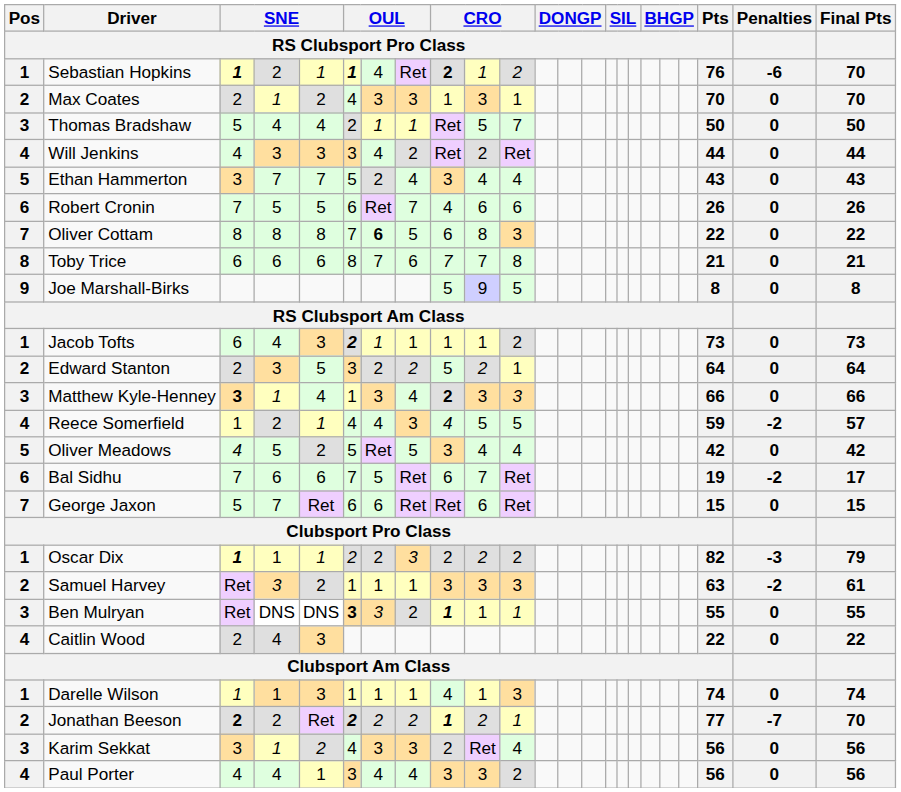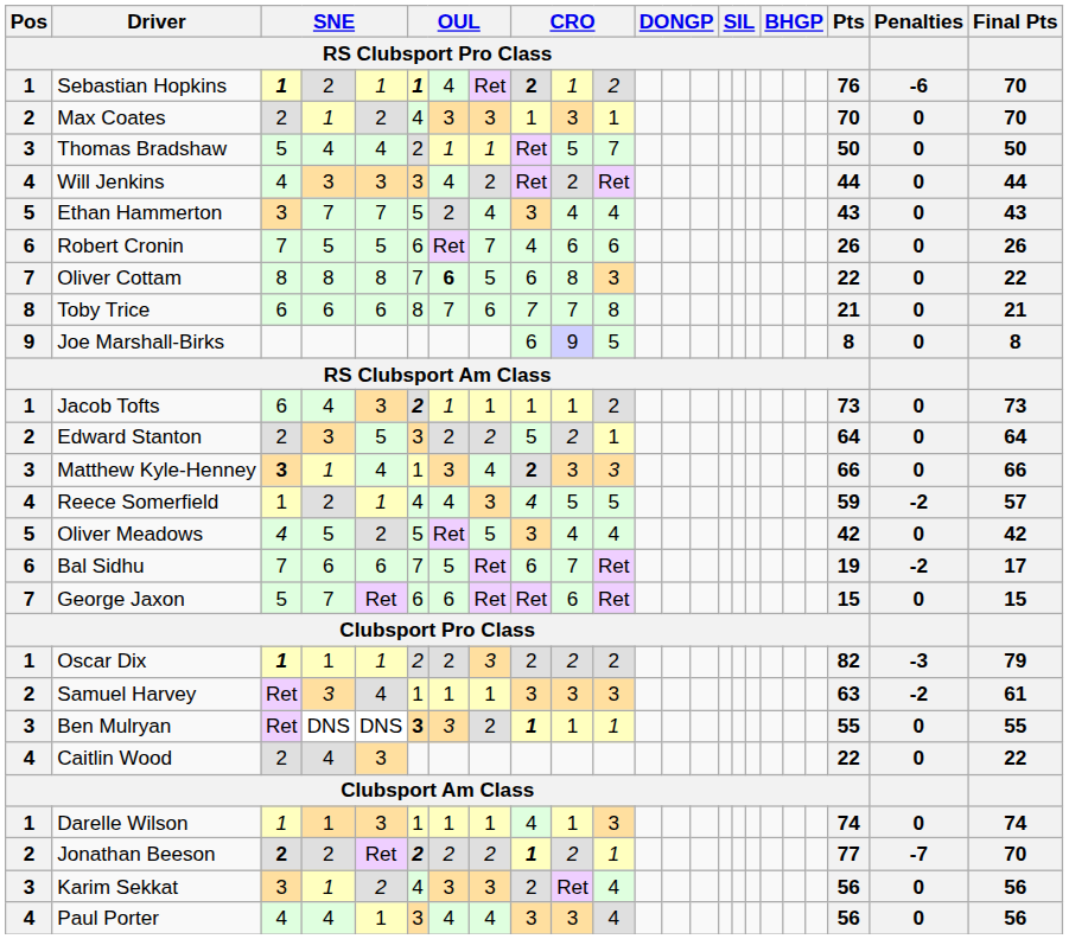 <table class="wikitable" style="font-size: 85%; text-align: center;">
 <tr valign="top">
 <th valign="middle">Pos</th>
 <th valign="middle">Driver</th>
 <th colspan="3"><a href='#'>SNE</a></th>
 <th colspan="3"><a href='#'>OUL</a></th>
 <th colspan="3"><a href='#'>CRO</a></th>
 <th colspan="3"><a href='#'>DONGP</a></th>
 <th colspan="3"><a href='#'>SIL</a></th>
 <th colspan="3"><a href='#'>BHGP</a></th>
 <th valign="middle">Pts</th>
 <th>Penalties</th>
 <th>Final Pts</th>
 </tr>
 <tr>
 <th colspan="21">RS Clubsport Pro Class</th>
 <th></th>
 <th></th>
 </tr>
 <tr>
 <th>1</th>
 <td align="left"> Sebastian Hopkins</td>
 <td style="background:#ffffbf;"><strong><em>1</em></strong></td>
 <td style="background:#dfdfdf;">2</td>
 <td style="background:#ffffbf;"><em>1</em></td>
 <td style="background:#ffffbf;"><strong><em>1</em></strong></td>
 <td style="background:#dfffdf;">4</td>
 <td style="background:#efcfff;">Ret</td>
 <td style="background:#dfdfdf;"><strong>2</strong></td>
 <td style="background:#ffffbf;"><em>1</em></td>
 <td style="background:#dfdfdf;"><em>2</em></td>
 <td></td>
 <td></td>
 <td></td>
 <td></td>
 <td></td>
 <td></td>
 <td></td>
 <td></td>
 <td></td>
 <th>76</th>
 <th>-6</th>
 <th>70</th>
 </tr>
 <tr>
 <th>2</th>
 <td align="left"> Max Coates</td>
 <td style="background:#dfdfdf;">2</td>
 <td style="background:#ffffbf;"><em>1</em></td>
 <td style="background:#dfdfdf;">2</td>
 <td style="background:#dfffdf;">4</td>
 <td style="background:#ffdf9f;">3</td>
 <td style="background:#ffdf9f;">3</td>
 <td style="background:#ffffbf;">1</td>
 <td style="background:#ffdf9f;">3</td>
 <td style="background:#ffffbf;">1</td>
 <td></td>
 <td></td>
 <td></td>
 <td></td>
 <td></td>
 <td></td>
 <td></td>
 <td></td>
 <td></td>
 <th>70</th>
 <th>0</th>
 <th>70</th>
 </tr>
 <tr>
 <th>3</th>
 <td align="left"> Thomas Bradshaw</td>
 <td style="background:#dfffdf;">5</td>
 <td style="background:#dfffdf;">4</td>
 <td style="background:#dfffdf;">4</td>
 <td style="background:#dfdfdf;">2</td>
 <td style="background:#ffffbf;"><em>1</em></td>
 <td style="background:#ffffbf;"><em>1</em></td>
 <td style="background:#efcfff;">Ret</td>
 <td style="background:#dfffdf;">5</td>
 <td style="background:#dfffdf;">7</td>
 <td></td>
 <td></td>
 <td></td>
 <td></td>
 <td></td>
 <td></td>
 <td></td>
 <td></td>
 <td></td>
 <th>50</th>
 <th>0</th>
 <th>50</th>
 </tr>
 <tr>
 <th>4</th>
 <td align="left"> Will Jenkins</td>
 <td style="background:#dfffdf;">4</td>
 <td style="background:#ffdf9f;">3</td>
 <td style="background:#ffdf9f;">3</td>
 <td style="background:#ffdf9f;">3</td>
 <td style="background:#dfffdf;">4</td>
 <td style="background:#dfdfdf;">2</td>
 <td style="background:#efcfff;">Ret</td>
 <td style="background:#dfdfdf;">2</td>
 <td style="background:#efcfff;">Ret</td>
 <td></td>
 <td></td>
 <td></td>
 <td></td>
 <td></td>
 <td></td>
 <td></td>
 <td></td>
 <td></td>
 <th>44</th>
 <th>0</th>
 <th>44</th>
 </tr>
 <tr>
 <th>5</th>
 <td align="left"> Ethan Hammerton</td>
 <td style="background:#ffdf9f;">3</td>
 <td style="background:#dfffdf;">7</td>
 <td style="background:#dfffdf;">7</td>
 <td style="background:#dfffdf;">5</td>
 <td style="background:#dfdfdf;">2</td>
 <td style="background:#dfffdf;">4</td>
 <td style="background:#ffdf9f;">3</td>
 <td style="background:#dfffdf;">4</td>
 <td style="background:#dfffdf;">4</td>
 <td></td>
 <td></td>
 <td></td>
 <td></td>
 <td></td>
 <td></td>
 <td></td>
 <td></td>
 <td></td>
 <th>43</th>
 <th>0</th>
 <th>43</th>
 </tr>
 <tr>
 <th>6</th>
 <td align="left"> Robert Cronin</td>
 <td style="background:#dfffdf;">7</td>
 <td style="background:#dfffdf;">5</td>
 <td style="background:#dfffdf;">5</td>
 <td style="background:#dfffdf;">6</td>
 <td style="background:#efcfff;">Ret</td>
 <td style="background:#dfffdf;">7</td>
 <td style="background:#dfffdf;">4</td>
 <td style="background:#dfffdf;">6</td>
 <td style="background:#dfffdf;">6</td>
 <td></td>
 <td></td>
 <td></td>
 <td></td>
 <td></td>
 <td></td>
 <td></td>
 <td></td>
 <td></td>
 <th>26</th>
 <th>0</th>
 <th>26</th>
 </tr>
 <tr>
 <th>7</th>
 <td align="left"> Oliver Cottam</td>
 <td style="background:#dfffdf;">8</td>
 <td style="background:#dfffdf;">8</td>
 <td style="background:#dfffdf;">8</td>
 <td style="background:#dfffdf;">7</td>
 <td style="background:#dfffdf;"><strong>6</strong></td>
 <td style="background:#dfffdf;">5</td>
 <td style="background:#dfffdf;">6</td>
 <td style="background:#dfffdf;">8</td>
 <td style="background:#ffdf9f;">3</td>
 <td></td>
 <td></td>
 <td></td>
 <td></td>
 <td></td>
 <td></td>
 <td></td>
 <td></td>
 <td></td>
 <th>22</th>
 <th>0</th>
 <th>22</th>
 </tr>
 <tr>
 <th>8</th>
 <td align="left"> Toby Trice</td>
 <td style="background:#dfffdf;">6</td>
 <td style="background:#dfffdf;">6</td>
 <td style="background:#dfffdf;">6</td>
 <td style="background:#dfffdf;">8</td>
 <td style="background:#dfffdf;">7</td>
 <td style="background:#dfffdf;">6</td>
 <td style="background:#dfffdf;"><em>7</em></td>
 <td style="background:#dfffdf;">7</td>
 <td style="background:#dfffdf;">8</td>
 <td></td>
 <td></td>
 <td></td>
 <td></td>
 <td></td>
 <td></td>
 <td></td>
 <td></td>
 <td></td>
 <th>21</th>
 <th>0</th>
 <th>21</th>
 </tr>
 <tr>
 <th>9</th>
 <td align="left"> Joe Marshall-Birks</td>
 <td></td>
 <td></td>
 <td></td>
 <td></td>
 <td></td>
 <td></td>
-<td style="background:#dfffdf;">5</td>
+<td style="background:#dfffdf;">6</td>
 <td style="background:#cfcfff;">9</td>
 <td style="background:#dfffdf;">5</td>
 <td></td>
 <td></td>
 <td></td>
 <td></td>
 <td></td>
 <td></td>
 <td></td>
 <td></td>
 <td></td>
 <th>8</th>
 <th>0</th>
 <th>8</th>
 </tr>
 <tr>
 <th colspan="21">RS Clubsport Am Class</th>
 <th></th>
 <th></th>
 </tr>
 <tr>
 <th>1</th>
 <td align="left"> Jacob Tofts</td>
 <td style="background:#dfffdf;">6</td>
 <td style="background:#dfffdf;">4</td>
 <td style="background:#ffdf9f;">3</td>
 <td style="background:#dfdfdf;"><strong><em>2</em></strong></td>
 <td style="background:#ffffbf;"><em>1</em></td>
 <td style="background:#ffffbf;">1</td>
 <td style="background:#ffffbf;">1</td>
 <td style="background:#ffffbf;">1</td>
 <td style="background:#dfdfdf;">2</td>
 <td></td>
 <td></td>
 <td></td>
 <td></td>
 <td></td>
 <td></td>
 <td></td>
 <td></td>
 <td></td>
 <th>73</th>
 <th>0</th>
 <th>73</th>
 </tr>
 <tr>
 <th>2</th>
 <td align="left"> Edward Stanton</td>
 <td style="background:#dfdfdf;">2</td>
 <td style="background:#ffdf9f;">3</td>
 <td style="background:#dfffdf;">5</td>
 <td style="background:#ffdf9f;">3</td>
 <td style="background:#dfdfdf;">2</td>
 <td style="background:#dfdfdf;"><em>2</em></td>
 <td style="background:#dfffdf;">5</td>
 <td style="background:#dfdfdf;"><em>2</em></td>
 <td style="background:#ffffbf;">1</td>
 <td></td>
 <td></td>
 <td></td>
 <td></td>
 <td></td>
 <td></td>
 <td></td>
 <td></td>
 <td></td>
 <th>64</th>
 <th>0</th>
 <th>64</th>
 </tr>
 <tr>
 <th>3</th>
 <td align="left" nowrap> Matthew Kyle-Henney</td>
 <td style="background:#ffdf9f;"><strong>3</strong></td>
 <td style="background:#ffffbf;"><em>1</em></td>
 <td style="background:#dfffdf;">4</td>
 <td style="background:#ffffbf;">1</td>
 <td style="background:#ffdf9f;">3</td>
 <td style="background:#dfffdf;">4</td>
 <td style="background:#dfdfdf;"><strong>2</strong></td>
 <td style="background:#ffdf9f;">3</td>
 <td style="background:#ffdf9f;"><em>3</em></td>
 <td></td>
 <td></td>
 <td></td>
 <td></td>
 <td></td>
 <td></td>
 <td></td>
 <td></td>
 <td></td>
 <th>66</th>
 <th>0</th>
 <th>66</th>
 </tr>
 <tr>
 <th>4</th>
 <td align="left"> Reece Somerfield</td>
 <td style="background:#ffffbf;">1</td>
 <td style="background:#dfdfdf;">2</td>
 <td style="background:#ffffbf;"><em>1</em></td>
 <td style="background:#dfffdf;">4</td>
 <td style="background:#dfffdf;">4</td>
 <td style="background:#ffdf9f;">3</td>
 <td style="background:#dfffdf;"><em>4</em></td>
 <td style="background:#dfffdf;">5</td>
 <td style="background:#dfffdf;">5</td>
 <td></td>
 <td></td>
 <td></td>
 <td></td>
 <td></td>
 <td></td>
 <td></td>
 <td></td>
 <td></td>
 <th>59</th>
 <th>-2</th>
 <th>57</th>
 </tr>
 <tr>
 <th>5</th>
 <td align="left"> Oliver Meadows</td>
 <td style="background:#dfffdf;"><em>4</em></td>
 <td style="background:#dfffdf;">5</td>
 <td style="background:#dfdfdf;">2</td>
 <td style="background:#dfffdf;">5</td>
 <td style="background:#efcfff;">Ret</td>
 <td style="background:#dfffdf;">5</td>
 <td style="background:#ffdf9f;">3</td>
 <td style="background:#dfffdf;">4</td>
 <td style="background:#dfffdf;">4</td>
 <td></td>
 <td></td>
 <td></td>
 <td></td>
 <td></td>
 <td></td>
 <td></td>
 <td></td>
 <td></td>
 <th>42</th>
 <th>0</th>
 <th>42</th>
 </tr>
 <tr>
 <th>6</th>
 <td align="left"> Bal Sidhu</td>
 <td style="background:#dfffdf;">7</td>
 <td style="background:#dfffdf;">6</td>
 <td style="background:#dfffdf;">6</td>
 <td style="background:#dfffdf;">7</td>
 <td style="background:#dfffdf;">5</td>
 <td style="background:#efcfff;">Ret</td>
 <td style="background:#dfffdf;">6</td>
 <td style="background:#dfffdf;">7</td>
 <td style="background:#efcfff;">Ret</td>
 <td></td>
 <td></td>
 <td></td>
 <td></td>
 <td></td>
 <td></td>
 <td></td>
 <td></td>
 <td></td>
 <th>19</th>
 <th>-2</th>
 <th>17</th>
 </tr>
 <tr>
 <th>7</th>
 <td align="left"> George Jaxon</td>
 <td style="background:#dfffdf;">5</td>
 <td style="background:#dfffdf;">7</td>
 <td style="background:#efcfff;">Ret</td>
 <td style="background:#dfffdf;">6</td>
 <td style="background:#dfffdf;">6</td>
 <td style="background:#efcfff;">Ret</td>
 <td style="background:#efcfff;">Ret</td>
 <td style="background:#dfffdf;">6</td>
 <td style="background:#efcfff;">Ret</td>
 <td></td>
 <td></td>
 <td></td>
 <td></td>
 <td></td>
 <td></td>
 <td></td>
 <td></td>
 <td></td>
 <th>15</th>
 <th>0</th>
 <th>15</th>
 </tr>
 <tr>
 <th colspan="21">Clubsport Pro Class</th>
 <th></th>
 <th></th>
 </tr>
 <tr>
 <th>1</th>
 <td align="left"> Oscar Dix</td>
 <td style="background:#ffffbf;"><strong><em>1</em></strong></td>
 <td style="background:#ffffbf;">1</td>
 <td style="background:#ffffbf;"><em>1</em></td>
 <td style="background:#dfdfdf;"><em>2</em></td>
 <td style="background:#dfdfdf;">2</td>
 <td style="background:#ffdf9f;"><em>3</em></td>
 <td style="background:#dfdfdf;">2</td>
 <td style="background:#dfdfdf;"><em>2</em></td>
 <td style="background:#dfdfdf;">2</td>
 <td></td>
 <td></td>
 <td></td>
 <td></td>
 <td></td>
 <td></td>
 <td></td>
 <td></td>
 <td></td>
 <th>82</th>
 <th>-3</th>
 <th>79</th>
 </tr>
 <tr>
 <th>2</th>
 <td align="left"> Samuel Harvey</td>
 <td style="background:#efcfff;">Ret</td>
 <td style="background:#ffdf9f;"><em>3</em></td>
-<td style="background:#dfdfdf;">2</td>
+<td style="background:#dfdfdf;">4</td>
 <td style="background:#ffffbf;">1</td>
 <td style="background:#ffffbf;">1</td>
 <td style="background:#ffffbf;">1</td>
 <td style="background:#ffdf9f;">3</td>
 <td style="background:#ffdf9f;">3</td>
 <td style="background:#ffdf9f;">3</td>
 <td></td>
 <td></td>
 <td></td>
 <td></td>
 <td></td>
 <td></td>
 <td></td>
 <td></td>
 <td></td>
 <th>63</th>
 <th>-2</th>
 <th>61</th>
 </tr>
 <tr>
 <th>3</th>
 <td align="left"> Ben Mulryan</td>
 <td style="background:#efcfff;">Ret</td>
 <td style="background:#ffffff;">DNS</td>
 <td style="background:#ffffff;">DNS</td>
 <td style="background:#ffdf9f;"><strong>3</strong></td>
 <td style="background:#ffdf9f;"><em>3</em></td>
 <td style="background:#dfdfdf;">2</td>
 <td style="background:#ffffbf;"><strong><em>1</em></strong></td>
 <td style="background:#ffffbf;">1</td>
 <td style="background:#ffffbf;"><em>1</em></td>
 <td></td>
 <td></td>
 <td></td>
 <td></td>
 <td></td>
 <td></td>
 <td></td>
 <td></td>
 <td></td>
 <th>55</th>
 <th>0</th>
 <th>55</th>
 </tr>
 <tr>
 <th>4</th>
 <td align="left"> Caitlin Wood</td>
 <td style="background:#dfdfdf;">2</td>
 <td style="background:#dfdfdf;">4</td>
 <td style="background:#ffdf9f;">3</td>
 <td></td>
 <td></td>
 <td></td>
 <td></td>
 <td></td>
 <td></td>
 <td></td>
 <td></td>
 <td></td>
 <td></td>
 <td></td>
 <td></td>
 <td></td>
 <td></td>
 <td></td>
 <th>22</th>
 <th>0</th>
 <th>22</th>
 </tr>
 <tr>
 <th colspan="21">Clubsport Am Class</th>
 <th></th>
 <th></th>
 </tr>
 <tr>
 <th>1</th>
 <td align="left"> Darelle Wilson</td>
 <td style="background:#ffffbf;"><em>1</em></td>
 <td style="background:#ffdf9f;">1</td>
 <td style="background:#ffdf9f;">3</td>
 <td style="background:#ffffbf;">1</td>
 <td style="background:#ffffbf;">1</td>
 <td style="background:#ffffbf;">1</td>
 <td style="background:#dfffdf;">4</td>
 <td style="background:#ffffbf;">1</td>
 <td style="background:#ffdf9f;">3</td>
 <td></td>
 <td></td>
 <td></td>
 <td></td>
 <td></td>
 <td></td>
 <td></td>
 <td></td>
 <td></td>
 <th>74</th>
 <th>0</th>
 <th>74</th>
 </tr>
 <tr>
 <th>2</th>
 <td align="left"> Jonathan Beeson</td>
 <td style="background:#dfdfdf;"><strong>2</strong></td>
 <td style="background:#dfdfdf;">2</td>
 <td style="background:#efcfff;">Ret</td>
 <td style="background:#dfdfdf;"><strong><em>2</em></strong></td>
 <td style="background:#dfdfdf;"><em>2</em></td>
 <td style="background:#dfdfdf;"><em>2</em></td>
 <td style="background:#ffffbf;"><strong><em>1</em></strong></td>
 <td style="background:#dfdfdf;"><em>2</em></td>
 <td style="background:#ffffbf;"><em>1</em></td>
 <td></td>
 <td></td>
 <td></td>
 <td></td>
 <td></td>
 <td></td>
 <td></td>
 <td></td>
 <td></td>
 <th>77</th>
 <th>-7</th>
 <th>70</th>
 </tr>
 <tr>
 <th>3</th>
 <td align="left"> Karim Sekkat</td>
 <td style="background:#ffdf9f;">3</td>
 <td style="background:#ffffbf;"><em>1</em></td>
 <td style="background:#dfdfdf;"><em>2</em></td>
 <td style="background:#dfffdf;">4</td>
 <td style="background:#ffdf9f;">3</td>
 <td style="background:#ffdf9f;">3</td>
 <td style="background:#dfdfdf;">2</td>
 <td style="background:#efcfff;">Ret</td>
 <td style="background:#dfffdf;">4</td>
 <td></td>
 <td></td>
 <td></td>
 <td></td>
 <td></td>
 <td></td>
 <td></td>
 <td></td>
 <td></td>
 <th>56</th>
 <th>0</th>
 <th>56</th>
 </tr>
 <tr>
 <th>4</th>
 <td align="left"> Paul Porter</td>
 <td style="background:#dfffdf;">4</td>
 <td style="background:#dfffdf;">4</td>
 <td style="background:#ffffbf;">1</td>
 <td style="background:#ffdf9f;">3</td>
 <td style="background:#dfffdf;">4</td>
 <td style="background:#dfffdf;">4</td>
 <td style="background:#ffdf9f;">3</td>
 <td style="background:#ffdf9f;">3</td>
-<td style="background:#dfdfdf;">2</td>
+<td style="background:#dfdfdf;">4</td>
 <td></td>
 <td></td>
 <td></td>
 <td></td>
 <td></td>
 <td></td>
 <td></td>
 <td></td>
 <td></td>
 <th>56</th>
 <th>0</th>
 <th>56</th>
 </tr>
 <tr>
 </tr>
 </table>
